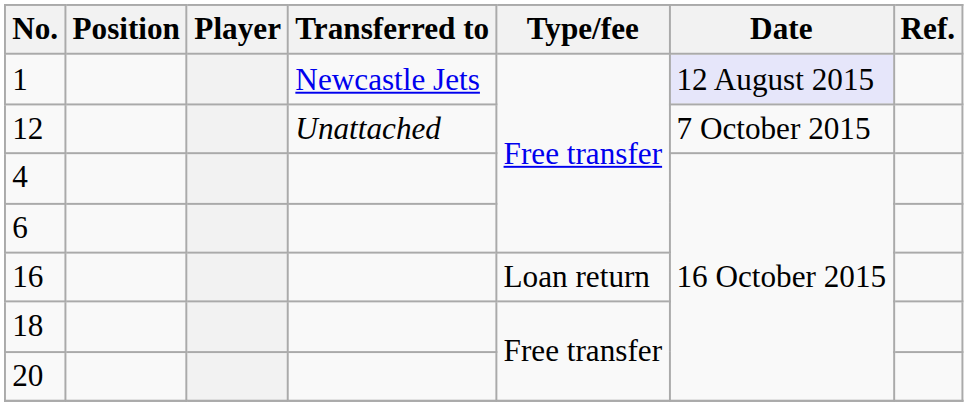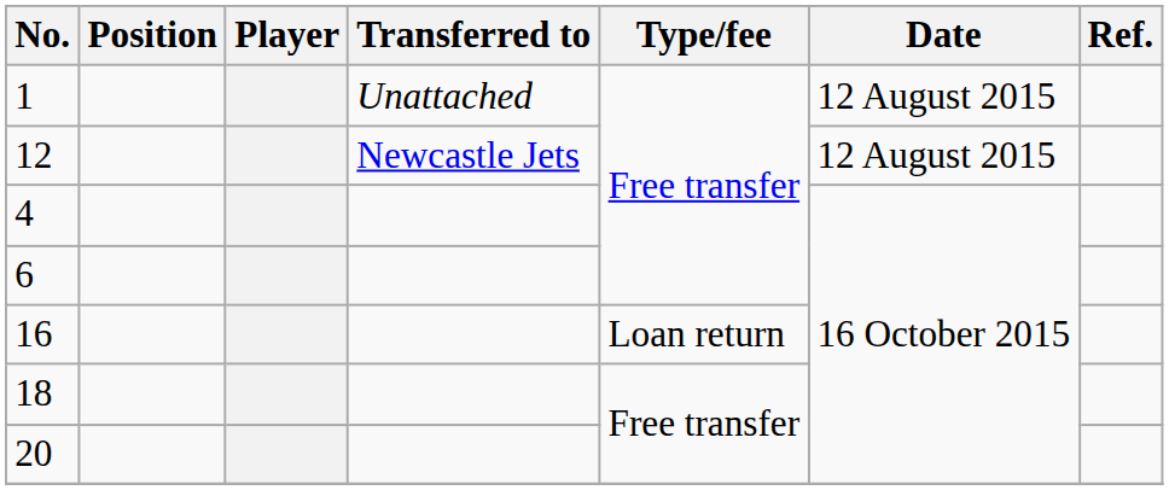 <table class="wikitable plainrowheaders sortable" style="text-align:center; text-align:left">
 <tr>
 <th scope="col">No.</th>
 <th scope="col">Position</th>
 <th scope="col">Player</th>
 <th scope="col">Transferred to</th>
 <th scope="col">Type/fee</th>
 <th scope="col">Date</th>
 <th class="unsortable" scope="col">Ref.</th>
 </tr>
 <tr>
 <td>1</td>
 <td></td>
 <th scope="row"></th>
-<td><a href='#'>Newcastle Jets</a></td>
+<td><em>Unattached</em></td>
 <td rowspan="4"><a href='#'>Free transfer</a></td>
-<td style="background: lavender;">12 August 2015</td>
+<td>12 August 2015</td>
 <td></td>
 </tr>
 <tr>
 <td>12</td>
 <td></td>
 <th scope="row"></th>
-<td><em>Unattached</em></td>
-<td>7 October 2015</td>
+<td><a href='#'>Newcastle Jets</a></td>
+<td>12 August 2015</td>
 <td></td>
 </tr>
 <tr>
 <td>4</td>
 <td></td>
 <th scope="row"></th>
 <td></td>
 <td rowspan="5">16 October 2015</td>
 <td></td>
 </tr>
 <tr>
 <td>6</td>
 <td></td>
 <th scope="row"></th>
 <td></td>
 <td></td>
 </tr>
 <tr>
 <td>16</td>
 <td></td>
 <th scope="row"></th>
 <td></td>
 <td>Loan return</td>
 <td></td>
 </tr>
 <tr>
 <td>18</td>
 <td></td>
 <th scope="row"></th>
 <td></td>
 <td rowspan="2">Free transfer</td>
 <td></td>
 </tr>
 <tr>
 <td>20</td>
 <td></td>
 <th scope="row"></th>
 <td></td>
 <td></td>
 </tr>
 <tr>
 </tr>
 </table>
